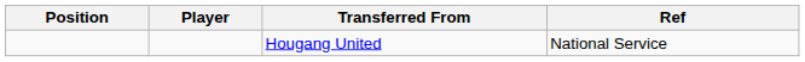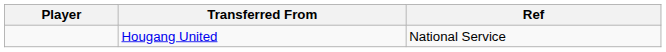 <table class="wikitable sortable" style="width:50%; text-align:center; font-size:100%; text-align:left;">
 <tr>
-<th><strong>Position</strong></th>
 <th><strong>Player</strong></th>
 <th><strong>Transferred From</strong></th>
 <th><strong>Ref</strong></th>
 </tr>
 <tr>
 <td></td>
-<td></td>
 <td> <a href='#'>Hougang United</a></td>
 <td>National Service</td>
 </tr>
 </table>
